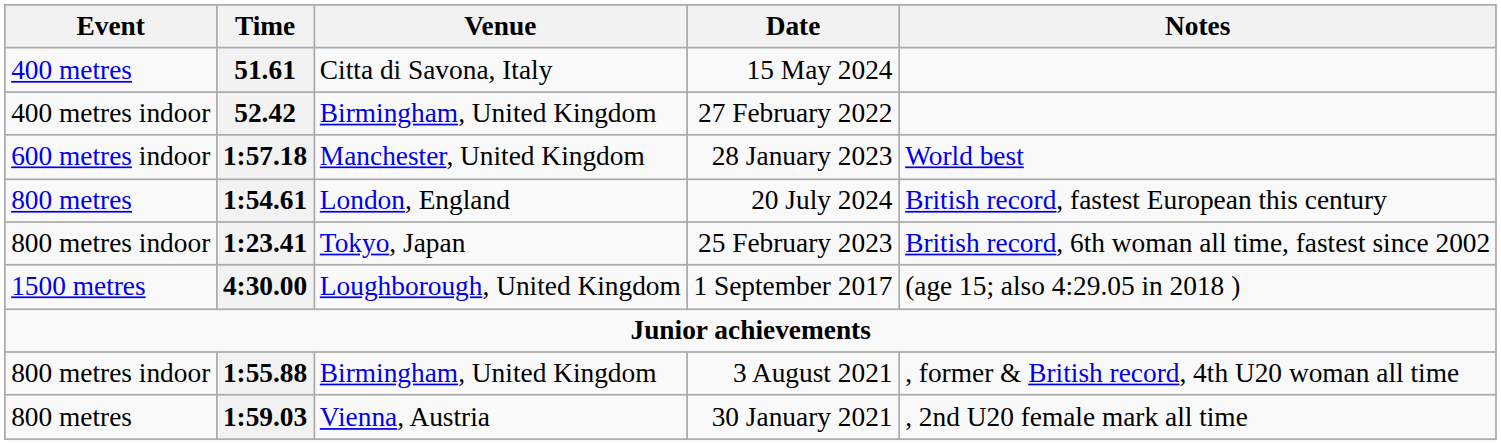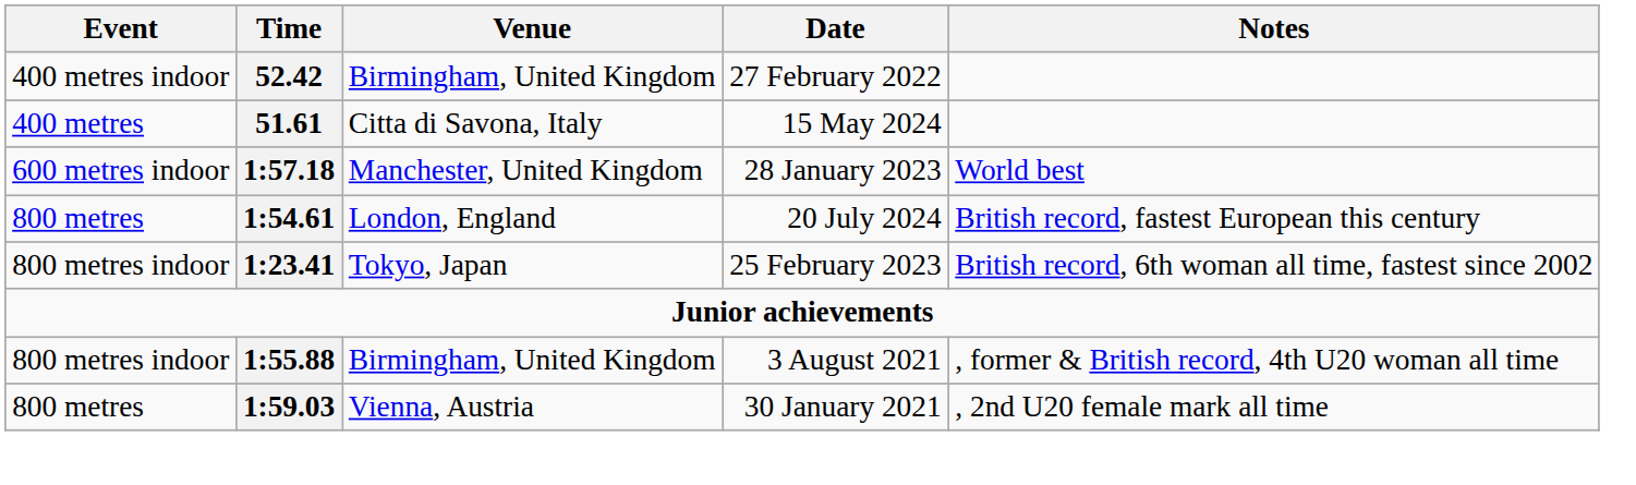 <table class="wikitable unsortable plainrowheaders">
 <tr>
 <th scope="col">Event</th>
 <th scope="col">Time</th>
 <th scope="col">Venue</th>
 <th scope="col">Date</th>
 <th scope="col">Notes</th>
 </tr>
 <tr>
+<td>400 metres indoor</td>
+<th scope="row" style="text-align:center;">52.42 </th>
+<td><a href='#'>Birmingham</a>, United Kingdom</td>
+<td align=right>27 February 2022</td>
+<td></td>
+</tr>
+<tr>
 <td><a href='#'>400 metres</a></td>
 <th scope="row" style="text-align:center;">51.61</th>
 <td>Citta di Savona, Italy</td>
 <td align=right>15 May 2024</td>
-<td></td>
-</tr>
-<tr>
-<td>400 metres indoor</td>
-<th scope="row" style="text-align:center;">52.42 </th>
-<td><a href='#'>Birmingham</a>, United Kingdom</td>
-<td align=right>27 February 2022</td>
 <td></td>
 </tr>
 <tr>
 <td><a href='#'>600 metres</a> indoor</td>
 <th scope="row" style="text-align:center;">1:57.18 </th>
 <td><a href='#'>Manchester</a>, United Kingdom</td>
 <td align=right>28 January 2023</td>
 <td><a href='#'>World best</a></td>
 </tr>
 <tr>
 <td><a href='#'>800 metres</a></td>
 <th scope="row" style="text-align:center;">1:54.61</th>
 <td><a href='#'>London</a>, England</td>
 <td align=right>20 July 2024</td>
 <td><a href='#'>British record</a>, fastest European this century</td>
 </tr>
 <tr>
 <td>800 metres indoor</td>
 <th scope="row" style="text-align:center;">1:23.41 </th>
 <td><a href='#'>Tokyo</a>, Japan</td>
 <td align=right>25 February 2023</td>
 <td> <a href='#'>British record</a>, 6th woman all time, fastest since 2002</td>
 </tr>
 <tr>
-<td><a href='#'>1500 metres</a></td>
-<th scope="row" style="text-align:center;">4:30.00</th>
-<td><a href='#'>Loughborough</a>, United Kingdom</td>
-<td align=right>1 September 2017</td>
-<td>(age 15; also 4:29.05 in 2018 )</td>
-</tr>
-<tr>
 <td colspan=5 align=center><strong>Junior achievements</strong></td>
 </tr>
 <tr>
 <td>800 metres indoor</td>
 <th scope="row" style="text-align:center;">1:55.88</th>
 <td><a href='#'>Birmingham</a>, United Kingdom</td>
 <td align=right>3 August 2021</td>
 <td><strong></strong>, former  & <a href='#'>British record</a>, 4th U20 woman all time</td>
 </tr>
 <tr>
 <td>800 metres</td>
 <th scope="row" style="text-align:center;">1:59.03 </th>
 <td><a href='#'>Vienna</a>, Austria</td>
 <td align=right>30 January 2021</td>
 <td><strong></strong>, 2nd U20 female mark all time</td>
 </tr>
 </table>
